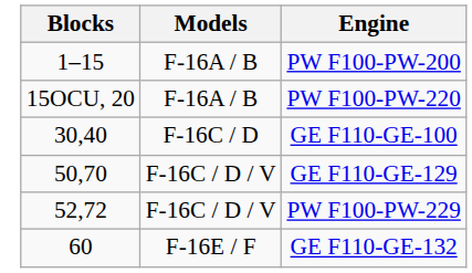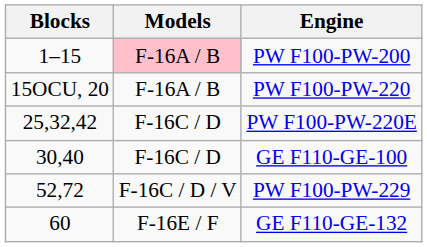 <table class="wikitable" style="float:right; text-align:center; margin:1em;" cellpadding="5">
 <tr>
 <th>Blocks</th>
 <th>Models</th>
 <th>Engine</th>
 </tr>
 <tr>
 <td>1–15</td>
-<td>F-16A / B</td>
+<td style="background: pink;">F-16A / B</td>
 <td><a href='#'>PW F100-PW-200</a></td>
 </tr>
 <tr>
 <td>15OCU, 20</td>
 <td>F-16A / B</td>
 <td><a href='#'>PW F100-PW-220</a></td>
 </tr>
 <tr>
+<td>25,32,42</td>
+<td>F-16C / D</td>
+<td><a href='#'>PW F100-PW-220E</a></td>
+</tr>
+<tr>
 <td>30,40</td>
 <td>F-16C / D</td>
 <td><a href='#'>GE F110-GE-100</a></td>
-</tr>
-<tr>
-<td>50,70</td>
-<td>F-16C / D / V</td>
-<td><a href='#'>GE F110-GE-129</a></td>
 </tr>
 <tr>
 <td>52,72</td>
 <td>F-16C / D / V</td>
 <td><a href='#'>PW F100-PW-229</a></td>
 </tr>
 <tr>
 <td>60</td>
 <td>F-16E / F</td>
 <td><a href='#'>GE F110-GE-132</a></td>
 </tr>
 </table>
